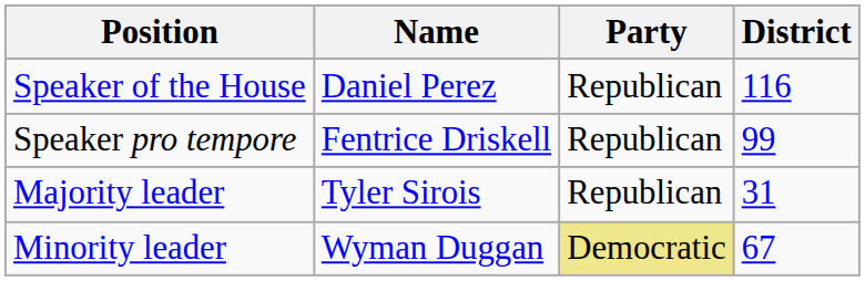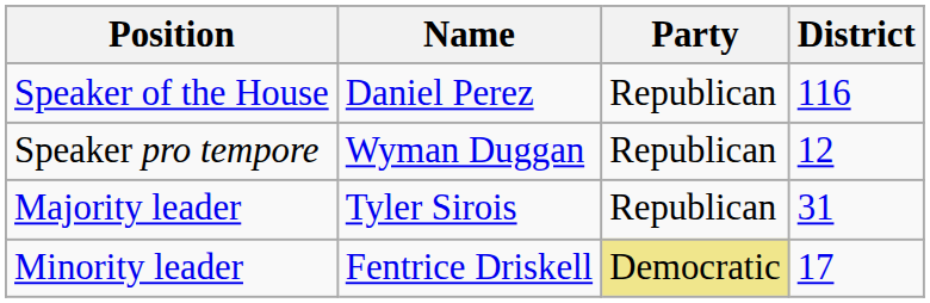 <table class="wikitable">
 <tr>
 <th>Position</th>
 <th>Name</th>
 <th>Party</th>
 <th>District</th>
 </tr>
 <tr>
 <td><a href='#'>Speaker of the House</a></td>
 <td><a href='#'>Daniel Perez</a></td>
 <td>Republican</td>
 <td><a href='#'>116</a></td>
 </tr>
 <tr>
 <td>Speaker <em>pro tempore</em></td>
-<td><a href='#'>Fentrice Driskell</a></td>
+<td><a href='#'>Wyman Duggan</a></td>
 <td>Republican</td>
-<td><a href='#'>99</a></td>
+<td><a href='#'>12</a></td>
 </tr>
 <tr>
 <td><a href='#'>Majority leader</a></td>
 <td><a href='#'>Tyler Sirois</a></td>
 <td>Republican</td>
 <td><a href='#'>31</a></td>
 </tr>
 <tr>
 <td><a href='#'>Minority leader</a></td>
-<td><a href='#'>Wyman Duggan</a></td>
+<td><a href='#'>Fentrice Driskell</a></td>
 <td style="background: khaki;">Democratic</td>
-<td><a href='#'>67</a></td>
+<td><a href='#'>17</a></td>
 </tr>
 </table>
